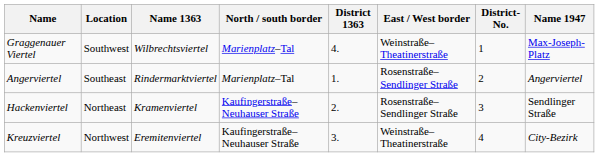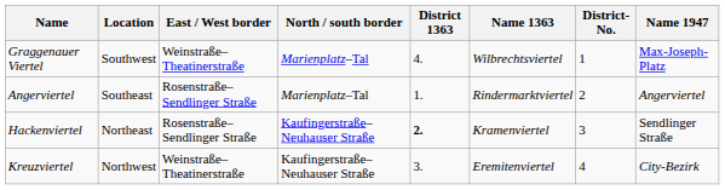 <table class="wikitable sortable">
 <tr>
 <th>Name</th>
 <th>Location</th>
-<th>Name 1363</th>
+<th>East / West border</th>
 <th>North / south border</th>
 <th>District 1363</th>
-<th>East / West border</th>
+<th>Name 1363</th>
 <th>District-No.</th>
 <th>Name 1947</th>
 </tr>
 <tr>
 <td><em>Graggenauer Viertel</em></td>
 <td>Southwest</td>
-<td><em>Wilbrechtsviertel</em></td>
+<td>Weinstraße–<a href='#'>Theatinerstraße</a></td>
 <td><em><a href='#'>Marienplatz</a></em>–<a href='#'>Tal</a></td>
 <td>4.</td>
-<td>Weinstraße–<a href='#'>Theatinerstraße</a></td>
+<td><em>Wilbrechtsviertel</em></td>
 <td>1</td>
 <td><a href='#'>Max-Joseph-Platz</a></td>
 </tr>
 <tr>
 <td><em>Angerviertel</em></td>
 <td>Southeast</td>
-<td><em>Rindermarktviertel</em></td>
+<td>Rosenstraße–<a href='#'>Sendlinger Straße</a></td>
 <td><em>Marienplatz</em>–Tal</td>
 <td>1.</td>
-<td>Rosenstraße–<a href='#'>Sendlinger Straße</a></td>
+<td><em>Rindermarktviertel</em></td>
 <td>2</td>
 <td><em>Angerviertel</em></td>
 </tr>
 <tr>
 <td><em>Hackenviertel</em></td>
 <td>Northeast</td>
+<td>Rosenstraße–Sendlinger Straße</td>
+<td><a href='#'>Kaufingerstraße</a>–<a href='#'>Neuhauser Straße</a></td>
+<td><strong>2.</strong></td>
 <td><em>Kramenviertel</em></td>
-<td><a href='#'>Kaufingerstraße</a>–<a href='#'>Neuhauser Straße</a></td>
-<td>2.</td>
-<td>Rosenstraße–Sendlinger Straße</td>
 <td>3</td>
 <td>Sendlinger Straße</td>
 </tr>
 <tr>
 <td><em>Kreuzviertel</em></td>
 <td>Northwest</td>
-<td><em>Eremitenviertel</em></td>
+<td>Weinstraße–Theatinerstraße</td>
 <td>Kaufingerstraße–Neuhauser Straße</td>
 <td>3.</td>
-<td>Weinstraße–Theatinerstraße</td>
+<td><em>Eremitenviertel</em></td>
 <td>4</td>
 <td><em>City-Bezirk</em></td>
 </tr>
 </table>
